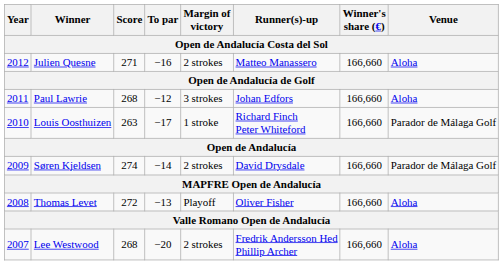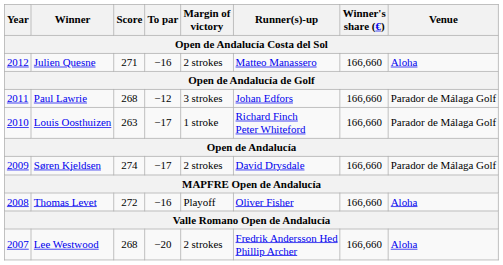 <table class="wikitable" style="font-size:95%;">
 <tr>
 <th>Year</th>
 <th>Winner</th>
 <th>Score</th>
 <th>To par</th>
 <th>Margin of<br>victory</th>
 <th>Runner(s)-up</th>
 <th>Winner's<br>share (<a href='#'>€</a>)</th>
 <th>Venue</th>
 </tr>
 <tr>
 <th colspan=9>Open de Andalucía Costa del Sol</th>
 </tr>
 <tr>
 <td><a href='#'>2012</a></td>
 <td> <a href='#'>Julien Quesne</a></td>
 <td align=center>271</td>
 <td align=center>−16</td>
 <td>2 strokes</td>
 <td> <a href='#'>Matteo Manassero</a></td>
 <td align=center>166,660</td>
 <td><a href='#'>Aloha</a></td>
 </tr>
 <tr>
 <th colspan=9>Open de Andalucía de Golf</th>
 </tr>
 <tr>
 <td><a href='#'>2011</a></td>
 <td> <a href='#'>Paul Lawrie</a></td>
 <td align=center>268</td>
 <td align=center>−12</td>
 <td>3 strokes</td>
 <td> <a href='#'>Johan Edfors</a></td>
 <td align=center>166,660</td>
-<td><a href='#'>Aloha</a></td>
+<td>Parador de Málaga Golf</td>
 </tr>
 <tr>
 <td><a href='#'>2010</a></td>
 <td> <a href='#'>Louis Oosthuizen</a></td>
 <td align=center>263</td>
 <td align=center>−17</td>
 <td>1 stroke</td>
 <td> <a href='#'>Richard Finch</a><br> <a href='#'>Peter Whiteford</a></td>
 <td align=center>166,660</td>
 <td>Parador de Málaga Golf</td>
 </tr>
 <tr>
 <th colspan=9>Open de Andalucía</th>
 </tr>
 <tr>
 <td><a href='#'>2009</a></td>
 <td> <a href='#'>Søren Kjeldsen</a></td>
 <td align=center>274</td>
-<td align=center>−14</td>
+<td align=center>−17</td>
 <td>2 strokes</td>
 <td> <a href='#'>David Drysdale</a></td>
 <td align=center>166,660</td>
 <td>Parador de Málaga Golf</td>
 </tr>
 <tr>
 <th colspan=9>MAPFRE Open de Andalucía</th>
 </tr>
 <tr>
 <td><a href='#'>2008</a></td>
 <td> <a href='#'>Thomas Levet</a></td>
 <td align=center>272</td>
-<td align=center>−13</td>
+<td align=center>−16</td>
 <td>Playoff</td>
 <td> <a href='#'>Oliver Fisher</a></td>
 <td align=center>166,660</td>
 <td><a href='#'>Aloha</a></td>
 </tr>
 <tr>
 <th colspan=9>Valle Romano Open de Andalucía</th>
 </tr>
 <tr>
 <td><a href='#'>2007</a></td>
 <td> <a href='#'>Lee Westwood</a></td>
 <td align=center>268</td>
 <td align=center>−20</td>
 <td>2 strokes</td>
 <td> <a href='#'>Fredrik Andersson Hed</a><br> <a href='#'>Phillip Archer</a></td>
 <td align=center>166,660</td>
 <td><a href='#'>Aloha</a></td>
 </tr>
 </table>
